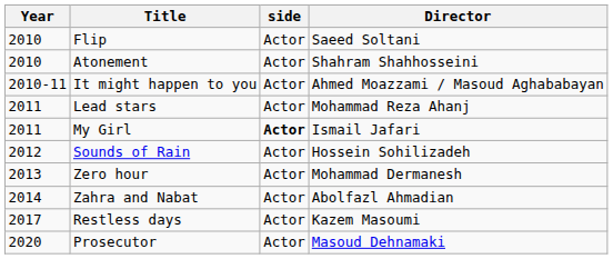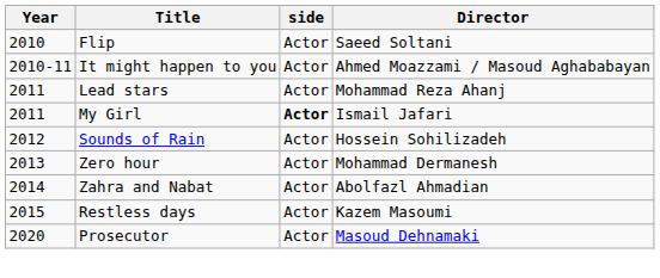 <table class="wikitable sortable">
 <tr>
 <th>Year</th>
 <th>Title</th>
 <th>side</th>
 <th>Director</th>
 </tr>
 <tr>
 <td>2010</td>
 <td>Flip</td>
 <td>Actor</td>
 <td>Saeed Soltani</td>
-</tr>
-<tr>
-<td>2010</td>
-<td>Atonement</td>
-<td>Actor</td>
-<td>Shahram Shahhosseini</td>
 </tr>
 <tr>
 <td>2010-11</td>
 <td>It might happen to you</td>
 <td>Actor</td>
 <td>Ahmed Moazzami / Masoud Aghababayan</td>
 </tr>
 <tr>
 <td>2011</td>
 <td>Lead stars</td>
 <td>Actor</td>
 <td>Mohammad Reza Ahanj</td>
 </tr>
 <tr>
 <td>2011</td>
 <td>My Girl</td>
 <td><strong>Actor</strong></td>
 <td>Ismail Jafari</td>
 </tr>
 <tr>
 <td>2012</td>
 <td><a href='#'>Sounds of Rain</a></td>
 <td>Actor</td>
 <td>Hossein Sohilizadeh</td>
 </tr>
 <tr>
 <td>2013</td>
 <td>Zero hour</td>
 <td>Actor</td>
 <td>Mohammad Dermanesh</td>
 </tr>
 <tr>
 <td>2014</td>
 <td>Zahra and Nabat</td>
 <td>Actor</td>
 <td>Abolfazl Ahmadian</td>
 </tr>
 <tr>
-<td>2017</td>
+<td>2015</td>
 <td>Restless days</td>
 <td>Actor</td>
 <td>Kazem Masoumi</td>
 </tr>
 <tr>
 <td>2020</td>
 <td>Prosecutor</td>
 <td>Actor</td>
 <td><a href='#'>Masoud Dehnamaki</a></td>
 </tr>
 </table>
